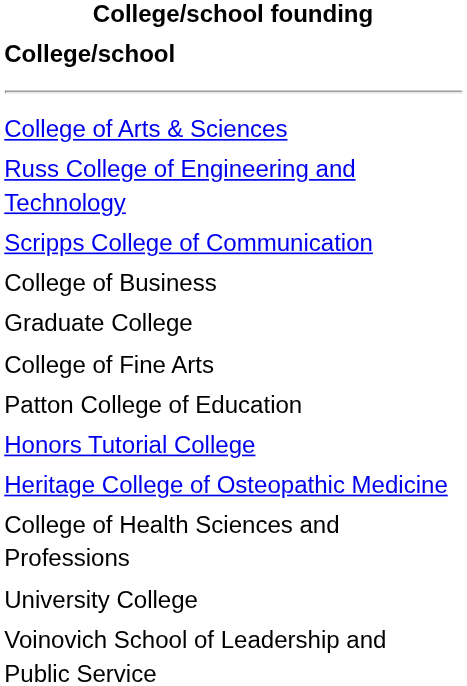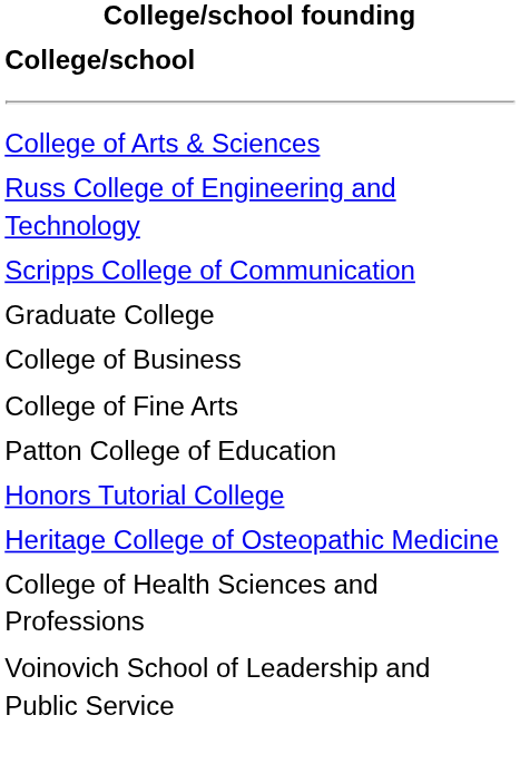 <table class="toccolours" style="float:right;margin-right:1em; font-size:90%; line-height:1.4em; width:280px;">
 <tr>
 <th colspan="2" style="text-align: center;"><strong>College/school founding</strong></th>
 </tr>
 <tr>
 <td><strong>College/school</strong></td>
 <td></td>
 </tr>
 <tr>
 <td colspan="2"><hr></td>
 </tr>
 <tr>
 <td><a href='#'>College of Arts & Sciences</a></td>
 <td></td>
 </tr>
 <tr>
 <td><a href='#'>Russ College of Engineering and Technology</a></td>
 <td></td>
 </tr>
 <tr>
 <td><a href='#'>Scripps College of Communication</a></td>
 <td></td>
 </tr>
 <tr>
-<td>College of Business</td>
+<td>Graduate College</td>
 <td></td>
 </tr>
 <tr>
-<td>Graduate College</td>
+<td>College of Business</td>
 <td></td>
 </tr>
 <tr>
 <td>College of Fine Arts</td>
 <td></td>
 </tr>
 <tr>
 <td>Patton College of Education</td>
 <td></td>
 </tr>
 <tr>
 <td><a href='#'>Honors Tutorial College</a></td>
 <td></td>
 </tr>
 <tr>
 <td><a href='#'>Heritage College of Osteopathic Medicine</a></td>
 <td></td>
 </tr>
 <tr>
 <td>College of Health Sciences and Professions</td>
 <td></td>
 </tr>
 <tr>
-<td>University College</td>
-<td></td>
-</tr>
-<tr>
 <td>Voinovich School of Leadership and Public Service</td>
 <td></td>
 </tr>
 </table>
